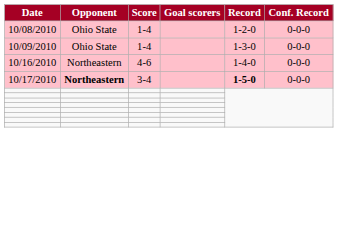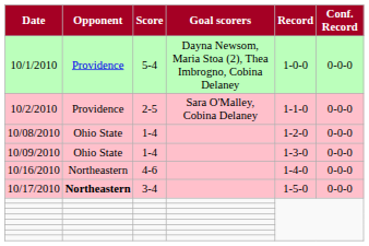 <table class="wikitable" width="80%">
 <tr align="center"  style="background:#A50024;color:white;">
 <td><strong>Date</strong></td>
 <td><strong>Opponent</strong></td>
 <td><strong>Score</strong></td>
 <td><strong>Goal scorers</strong></td>
 <td><strong>Record</strong></td>
 <td><strong>Conf. Record</strong></td>
+</tr>
+<tr align="center" bgcolor="bbffbb">
+<td>10/1/2010</td>
+<td><a href='#'>Providence</a></td>
+<td>5-4</td>
+<td>Dayna Newsom, Maria Stoa (2), Thea Imbrogno, Cobina Delaney</td>
+<td>1-0-0</td>
+<td>0-0-0</td>
+</tr>
+<tr align="center" bgcolor="pink">
+<td>10/2/2010</td>
+<td>Providence</td>
+<td>2-5</td>
+<td>Sara O'Malley, Cobina Delaney </td>
+<td>1-1-0</td>
+<td>0-0-0</td>
 </tr>
 <tr align="center" bgcolor="pink">
 <td>10/08/2010</td>
 <td>Ohio State</td>
 <td>1-4</td>
 <td></td>
 <td>1-2-0</td>
 <td>0-0-0</td>
 </tr>
 <tr align="center" bgcolor="pink">
 <td>10/09/2010</td>
 <td>Ohio State</td>
 <td>1-4</td>
 <td></td>
 <td>1-3-0</td>
 <td>0-0-0</td>
 </tr>
 <tr align="center" bgcolor="pink">
 <td>10/16/2010</td>
 <td>Northeastern</td>
 <td>4-6</td>
 <td></td>
 <td>1-4-0</td>
 <td>0-0-0</td>
 </tr>
 <tr align="center" bgcolor="pink">
 <td>10/17/2010</td>
 <td><strong>Northeastern</strong></td>
 <td>3-4</td>
 <td></td>
-<td><strong>1-5-0</strong></td>
+<td>1-5-0</td>
 <td>0-0-0</td>
 </tr>
 <tr align="center" bgcolor="">
 <td></td>
 <td></td>
 <td></td>
 <td></td>
 </tr>
 <tr align="center" bgcolor="">
 <td></td>
 <td></td>
 <td></td>
 <td></td>
 </tr>
 <tr align="center" bgcolor="">
 <td></td>
 <td></td>
 <td></td>
 <td></td>
 </tr>
 <tr align="center" bgcolor="">
 <td></td>
 <td></td>
 <td></td>
 <td></td>
 </tr>
 <tr align="center" bgcolor="">
 <td></td>
 <td></td>
 <td></td>
 <td></td>
 </tr>
 <tr align="center" bgcolor="">
 <td></td>
 <td></td>
 <td></td>
 <td></td>
 </tr>
 <tr align="center" bgcolor="">
 <td></td>
 <td></td>
 <td></td>
 <td></td>
 </tr>
 <tr align="center" bgcolor="">
 <td></td>
 <td></td>
 <td></td>
 <td></td>
 </tr>
 </table>
